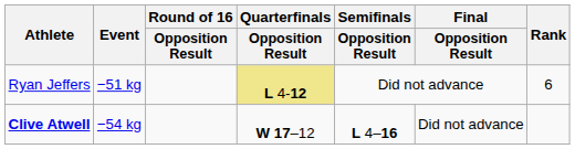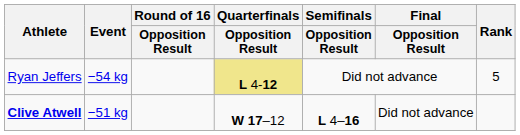 <table class="wikitable" style="font-size:90%;">
 <tr>
 <th rowspan=2>Athlete</th>
 <th rowspan=2>Event</th>
 <th>Round of 16</th>
 <th>Quarterfinals</th>
 <th>Semifinals</th>
 <th>Final</th>
 <th rowspan=2>Rank</th>
 </tr>
 <tr style="font-size:95%">
 <th>Opposition<br>Result</th>
 <th>Opposition<br>Result</th>
 <th>Opposition<br>Result</th>
 <th>Opposition<br>Result</th>
 </tr>
 <tr align=center>
 <td align=left><a href='#'>Ryan Jeffers</a></td>
-<td align=left><a href='#'>−51 kg</a></td>
+<td align=left><a href='#'>−54 kg</a></td>
 <td></td>
 <td style="background: khaki;"><br><strong>L</strong> 4-<strong>12</strong></td>
 <td colspan=2>Did not advance</td>
-<td>6</td>
+<td>5</td>
 </tr>
 <tr align=center>
 <td align=left><strong><a href='#'>Clive Atwell</a></strong></td>
-<td align=left><a href='#'>−54 kg</a></td>
+<td align=left><a href='#'>−51 kg</a></td>
 <td></td>
 <td><br><strong>W</strong> <strong>17</strong>–12</td>
 <td><br><strong>L</strong> 4–<strong>16</strong></td>
 <td>Did not advance</td>
 <td><strong></strong></td>
 </tr>
 </table>
